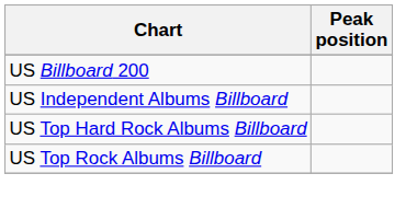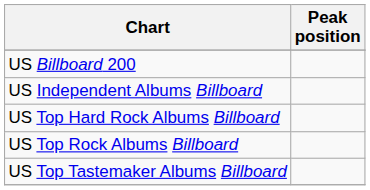 <table class="wikitable sortable plainrowheaders">
 <tr>
 <th>Chart</th>
 <th>Peak<br>position</th>
 </tr>
 <tr>
 </tr>
 <tr>
 </tr>
 <tr>
 </tr>
 <tr>
 </tr>
 <tr>
 </tr>
 <tr>
 </tr>
 <tr>
 </tr>
 <tr>
 </tr>
 <tr>
 <td>US <a href='#'><em>Billboard</em> 200</a></td>
 <td></td>
 </tr>
 <tr>
 <td>US <a href='#'>Independent Albums</a> <em><a href='#'>Billboard</a></em></td>
 <td></td>
 </tr>
 <tr>
 <td>US <a href='#'>Top Hard Rock Albums</a> <em><a href='#'>Billboard</a></em></td>
 <td></td>
 </tr>
 <tr>
 <td>US <a href='#'>Top Rock Albums</a> <em><a href='#'>Billboard</a></em></td>
 <td></td>
 </tr>
 <tr>
+<td>US <a href='#'>Top Tastemaker Albums</a> <em><a href='#'>Billboard</a></em></td>
+<td></td>
+</tr>
+<tr>
 </tr>
 </table>
